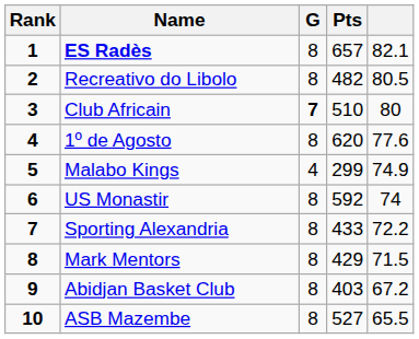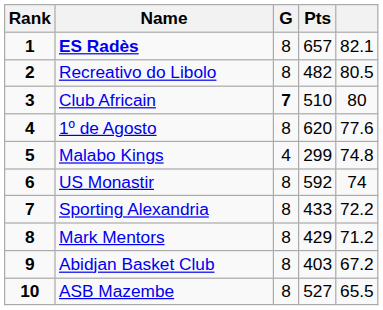 <table class="wikitable" style="text-align:center; font-size:90%;">
 <tr>
 <th width=10px>Rank</th>
 <th width=175px>Name</th>
 <th width=15px>G</th>
 <th width=10px>Pts</th>
 <th width=10px></th>
 </tr>
 <tr>
 <td><strong>1</strong></td>
 <td align=left> <strong><a href='#'>ES Radès</a></strong></td>
 <td>8</td>
 <td>657</td>
 <td>82.1</td>
 </tr>
 <tr>
 <td><strong>2</strong></td>
 <td align=left> <a href='#'>Recreativo do Libolo</a></td>
 <td>8</td>
 <td>482</td>
 <td>80.5</td>
 </tr>
 <tr>
 <td><strong>3</strong></td>
 <td align=left> <a href='#'>Club Africain</a></td>
 <td><strong>7</strong></td>
 <td>510</td>
 <td>80</td>
 </tr>
 <tr>
 <td><strong>4</strong></td>
 <td align=left> <a href='#'>1º de Agosto</a></td>
 <td>8</td>
 <td>620</td>
 <td>77.6</td>
 </tr>
 <tr>
 <td><strong>5</strong></td>
 <td align=left> <a href='#'>Malabo Kings</a></td>
 <td>4</td>
 <td>299</td>
-<td>74.9</td>
+<td>74.8</td>
 </tr>
 <tr>
 <td><strong>6</strong></td>
 <td align=left> <a href='#'>US Monastir</a></td>
 <td>8</td>
 <td>592</td>
 <td>74</td>
 </tr>
 <tr>
 <td><strong>7</strong></td>
 <td align=left> <a href='#'>Sporting Alexandria</a></td>
 <td>8</td>
 <td>433</td>
 <td>72.2</td>
 </tr>
 <tr>
 <td><strong>8</strong></td>
 <td align=left> <a href='#'>Mark Mentors</a></td>
 <td>8</td>
 <td>429</td>
-<td>71.5</td>
+<td>71.2</td>
 </tr>
 <tr>
 <td><strong>9</strong></td>
 <td align=left> <a href='#'>Abidjan Basket Club</a></td>
 <td>8</td>
 <td>403</td>
 <td>67.2</td>
 </tr>
 <tr>
 <td><strong>10</strong></td>
 <td align=left> <a href='#'>ASB Mazembe</a></td>
 <td>8</td>
 <td>527</td>
 <td>65.5</td>
 </tr>
 </table>
